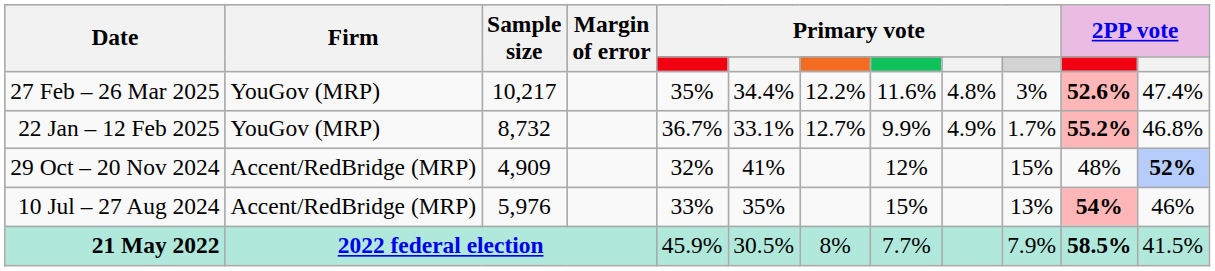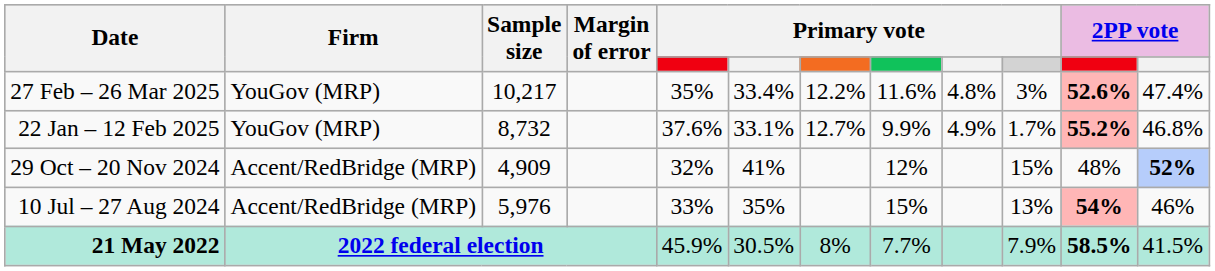 <table class="nowrap wikitable tpl-blanktable" style=text-align:center;font-size:90%>
 <tr>
 <th rowspan=2>Date</th>
 <th rowspan=2>Firm</th>
 <th rowspan=2>Sample<br>size</th>
 <th rowspan=2>Margin<br>of error</th>
 <th colspan=6>Primary vote</th>
 <th colspan=2 class=unsortable style=background:#ebbce3><a href='#'>2PP vote</a></th>
 </tr>
 <tr>
 <th class="unsortable" style="background:#F00011"></th>
 <th class="unsortable" style=background:></th>
 <th class=unsortable style=background:#f36c21></th>
 <th class=unsortable style=background:#10C25B></th>
 <th class=unsortable style=background:></th>
 <th class=unsortable style=background:lightgray></th>
 <th class="unsortable" style="background:#F00011"></th>
 <th class="unsortable" style=background:></th>
 </tr>
 <tr>
 <td align=right>27 Feb – 26 Mar 2025</td>
 <td align=left>YouGov (MRP)</td>
 <td>10,217</td>
 <td></td>
 <td>35%</td>
-<td>34.4%</td>
+<td>33.4%</td>
 <td>12.2%</td>
 <td>11.6%</td>
 <td>4.8%</td>
 <td>3%</td>
 <th style=background:#FFB6B6>52.6%</th>
 <td>47.4%</td>
 </tr>
 <tr>
 <td align=right>22 Jan – 12 Feb 2025</td>
 <td align=left>YouGov (MRP)</td>
 <td>8,732</td>
 <td></td>
-<td>36.7%</td>
+<td>37.6%</td>
 <td>33.1%</td>
 <td>12.7%</td>
 <td>9.9%</td>
 <td>4.9%</td>
 <td>1.7%</td>
 <th style=background:#FFB6B6>55.2%</th>
 <td>46.8%</td>
 </tr>
 <tr>
 <td align=right>29 Oct – 20 Nov 2024</td>
 <td align=left>Accent/RedBridge (MRP)</td>
 <td>4,909</td>
 <td></td>
 <td>32%</td>
 <td>41%</td>
 <td></td>
 <td>12%</td>
 <td></td>
 <td>15%</td>
 <td>48%</td>
 <th style="background:#B6CDFB"><strong>52%</strong></th>
 </tr>
 <tr>
 <td align=right>10 Jul – 27 Aug 2024</td>
 <td align=left>Accent/RedBridge (MRP)</td>
 <td>5,976</td>
 <td></td>
 <td>33%</td>
 <td>35%</td>
 <td></td>
 <td>15%</td>
 <td></td>
 <td>13%</td>
 <th style=background:#FFB6B6>54%</th>
 <td>46%</td>
 </tr>
 <tr style="background:#b0e9db">
 <td style="text-align:right" data-sort-value="21-May-2022"><strong>21 May 2022</strong></td>
 <td colspan="3" style="text-align:center"><strong><a href='#'>2022 federal election</a></strong></td>
 <td>45.9%</td>
 <td>30.5%</td>
 <td>8%</td>
 <td>7.7%</td>
 <td></td>
 <td>7.9%</td>
 <td><strong>58.5%</strong></td>
 <td>41.5%</td>
 </tr>
 </table>
